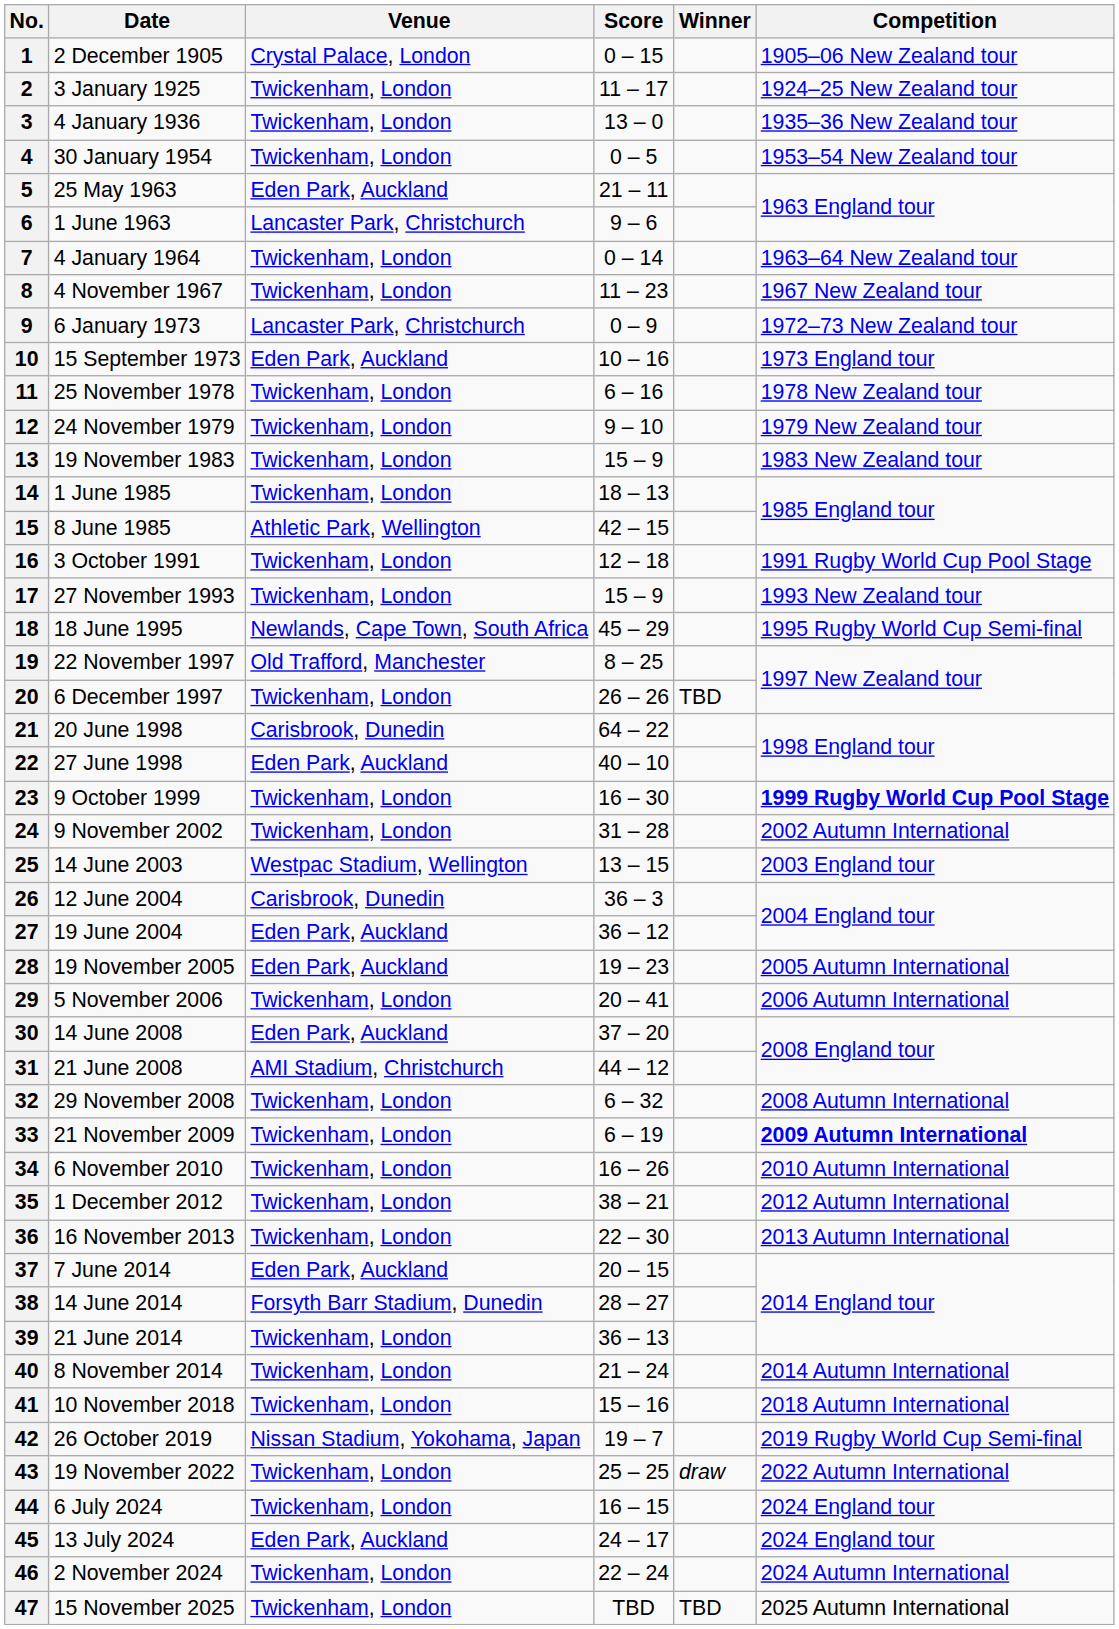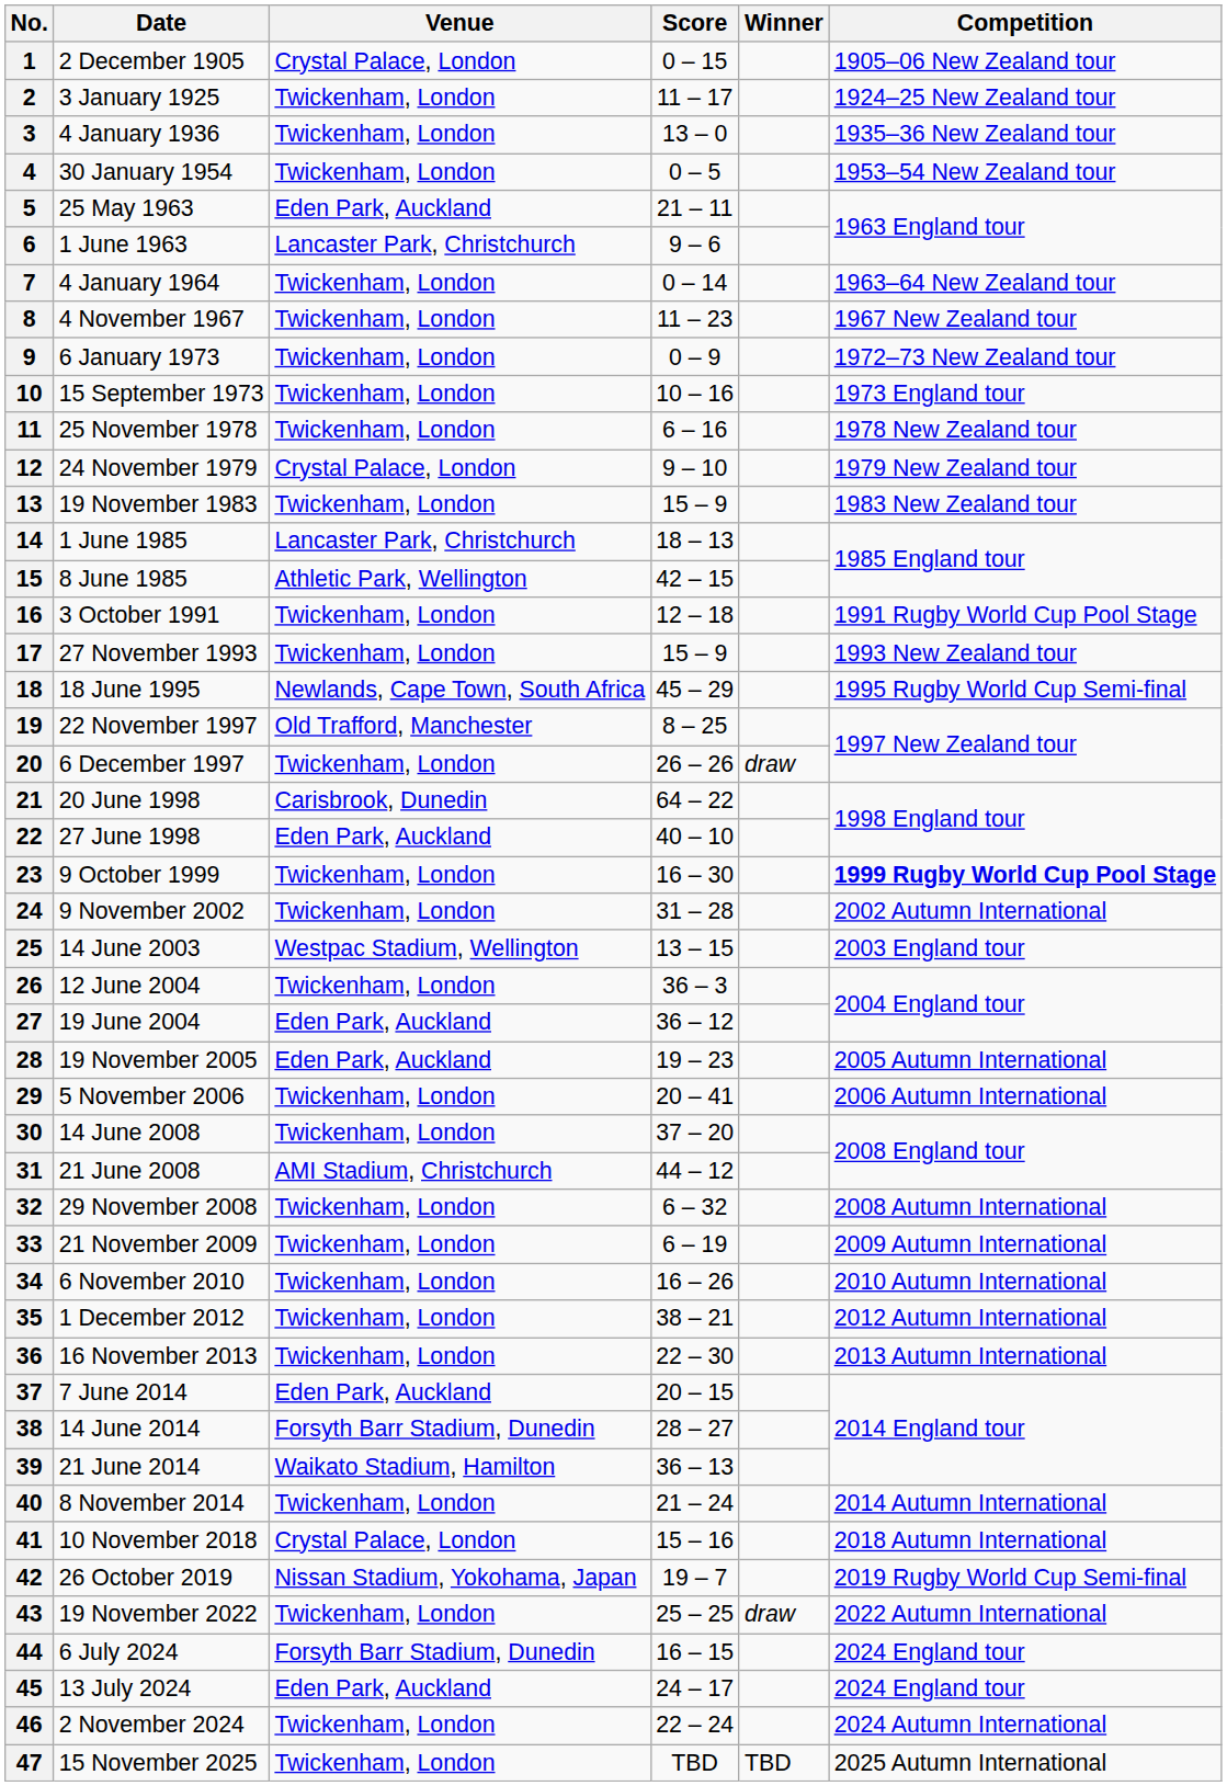 <table class="wikitable sortable">
 <tr>
 <th scope="col">No.</th>
 <th scope="col">Date</th>
 <th scope="col">Venue</th>
 <th scope="col">Score</th>
 <th scope="col">Winner</th>
 <th>Competition</th>
 </tr>
 <tr>
 <th scope="row">1</th>
 <td>2 December 1905</td>
 <td><a href='#'>Crystal Palace</a>, <a href='#'>London</a></td>
 <td style="text-align:center;">0 – 15</td>
 <td></td>
 <td><a href='#'>1905–06 New Zealand tour</a></td>
 </tr>
 <tr>
 <th scope="row">2</th>
 <td>3 January 1925</td>
 <td><a href='#'>Twickenham</a>, <a href='#'>London</a></td>
 <td style="text-align:center;">11 – 17</td>
 <td></td>
 <td><a href='#'>1924–25 New Zealand tour</a></td>
 </tr>
 <tr>
 <th scope="row">3</th>
 <td>4 January 1936</td>
 <td><a href='#'>Twickenham</a>, <a href='#'>London</a></td>
 <td style="text-align:center;">13 – 0</td>
 <td></td>
 <td><a href='#'>1935–36 New Zealand tour</a></td>
 </tr>
 <tr>
 <th scope="row">4</th>
 <td>30 January 1954</td>
 <td><a href='#'>Twickenham</a>, <a href='#'>London</a></td>
 <td style="text-align:center;">0 – 5</td>
 <td></td>
 <td><a href='#'>1953–54 New Zealand tour</a></td>
 </tr>
 <tr>
 <th scope="row">5</th>
 <td>25 May 1963</td>
 <td><a href='#'>Eden Park</a>, <a href='#'>Auckland</a></td>
 <td style="text-align:center;">21 – 11</td>
 <td></td>
 <td rowspan="2"><a href='#'>1963 England tour</a></td>
 </tr>
 <tr>
 <th scope="row">6</th>
 <td>1 June 1963</td>
 <td><a href='#'>Lancaster Park</a>, <a href='#'>Christchurch</a></td>
 <td style="text-align:center;">9 – 6</td>
 <td></td>
 </tr>
 <tr>
 <th scope="row">7</th>
 <td>4 January 1964</td>
 <td><a href='#'>Twickenham</a>, <a href='#'>London</a></td>
 <td style="text-align:center;">0 – 14</td>
 <td></td>
 <td><a href='#'>1963–64 New Zealand tour</a></td>
 </tr>
 <tr>
 <th scope="row">8</th>
 <td>4 November 1967</td>
 <td><a href='#'>Twickenham</a>, <a href='#'>London</a></td>
 <td style="text-align:center;">11 – 23</td>
 <td></td>
 <td><a href='#'>1967 New Zealand tour</a></td>
 </tr>
 <tr>
 <th scope="row">9</th>
 <td>6 January 1973</td>
-<td><a href='#'>Lancaster Park</a>, <a href='#'>Christchurch</a></td>
+<td><a href='#'>Twickenham</a>, <a href='#'>London</a></td>
 <td style="text-align:center;">0 – 9</td>
 <td></td>
 <td><a href='#'>1972–73 New Zealand tour</a></td>
 </tr>
 <tr>
 <th scope="row">10</th>
 <td>15 September 1973</td>
-<td><a href='#'>Eden Park</a>, <a href='#'>Auckland</a></td>
+<td><a href='#'>Twickenham</a>, <a href='#'>London</a></td>
 <td style="text-align:center;">10 – 16</td>
 <td></td>
 <td><a href='#'>1973 England tour</a></td>
 </tr>
 <tr>
 <th scope="row">11</th>
 <td>25 November 1978</td>
 <td><a href='#'>Twickenham</a>, <a href='#'>London</a></td>
 <td style="text-align:center;">6 – 16</td>
 <td></td>
 <td><a href='#'>1978 New Zealand tour</a></td>
 </tr>
 <tr>
 <th scope="row">12</th>
 <td>24 November 1979</td>
-<td><a href='#'>Twickenham</a>, <a href='#'>London</a></td>
+<td><a href='#'>Crystal Palace</a>, <a href='#'>London</a></td>
 <td style="text-align:center;">9 – 10</td>
 <td></td>
 <td><a href='#'>1979 New Zealand tour</a></td>
 </tr>
 <tr>
 <th scope="row">13</th>
 <td>19 November 1983</td>
 <td><a href='#'>Twickenham</a>, <a href='#'>London</a></td>
 <td style="text-align:center;">15 – 9</td>
 <td></td>
 <td><a href='#'>1983 New Zealand tour</a></td>
 </tr>
 <tr>
 <th scope="row">14</th>
 <td>1 June 1985</td>
-<td><a href='#'>Twickenham</a>, <a href='#'>London</a></td>
+<td><a href='#'>Lancaster Park</a>, <a href='#'>Christchurch</a></td>
 <td style="text-align:center;">18 – 13</td>
 <td></td>
 <td rowspan="2"><a href='#'>1985 England tour</a></td>
 </tr>
 <tr>
 <th scope="row">15</th>
 <td>8 June 1985</td>
 <td><a href='#'>Athletic Park</a>, <a href='#'>Wellington</a></td>
 <td style="text-align:center;">42 – 15</td>
 <td></td>
 </tr>
 <tr>
 <th scope="row">16</th>
 <td>3 October 1991</td>
 <td><a href='#'>Twickenham</a>, <a href='#'>London</a></td>
 <td style="text-align:center;">12 – 18</td>
 <td></td>
 <td><a href='#'>1991 Rugby World Cup Pool Stage</a></td>
 </tr>
 <tr>
 <th scope="row">17</th>
 <td>27 November 1993</td>
 <td><a href='#'>Twickenham</a>, <a href='#'>London</a></td>
 <td style="text-align:center;">15 – 9</td>
 <td></td>
 <td><a href='#'>1993 New Zealand tour</a></td>
 </tr>
 <tr>
 <th scope="row">18</th>
 <td>18 June 1995</td>
 <td><a href='#'>Newlands</a>, <a href='#'>Cape Town</a>, <a href='#'>South Africa</a></td>
 <td style="text-align:center;">45 – 29</td>
 <td></td>
 <td><a href='#'>1995 Rugby World Cup Semi-final</a></td>
 </tr>
 <tr>
 <th scope="row">19</th>
 <td>22 November 1997</td>
 <td><a href='#'>Old Trafford</a>, <a href='#'>Manchester</a></td>
 <td style="text-align:center;">8 – 25</td>
 <td></td>
 <td rowspan = "2"><a href='#'>1997 New Zealand tour</a></td>
 </tr>
 <tr>
 <th scope="row">20</th>
 <td>6 December 1997</td>
 <td><a href='#'>Twickenham</a>, <a href='#'>London</a></td>
 <td style="text-align:center;">26 – 26</td>
-<td>TBD</td>
+<td> <em>draw</em></td>
 </tr>
 <tr>
 <th scope="row">21</th>
 <td>20 June 1998</td>
 <td><a href='#'>Carisbrook</a>, <a href='#'>Dunedin</a></td>
 <td style="text-align:center;">64 – 22</td>
 <td></td>
 <td rowspan="2"><a href='#'>1998 England tour</a></td>
 </tr>
 <tr>
 <th scope="row">22</th>
 <td>27 June 1998</td>
 <td><a href='#'>Eden Park</a>, <a href='#'>Auckland</a></td>
 <td style="text-align:center;">40 – 10</td>
 <td></td>
 </tr>
 <tr>
 <th scope="row">23</th>
 <td>9 October 1999</td>
 <td><a href='#'>Twickenham</a>, <a href='#'>London</a></td>
 <td style="text-align:center;">16 – 30</td>
 <td></td>
 <td><strong><a href='#'>1999 Rugby World Cup Pool Stage</a></strong></td>
 </tr>
 <tr>
 <th scope="row">24</th>
 <td>9 November 2002</td>
 <td><a href='#'>Twickenham</a>, <a href='#'>London</a></td>
 <td style="text-align:center;">31 – 28</td>
 <td></td>
 <td><a href='#'>2002 Autumn International</a></td>
 </tr>
 <tr>
 <th scope="row">25</th>
 <td>14 June 2003</td>
 <td><a href='#'>Westpac Stadium</a>, <a href='#'>Wellington</a></td>
 <td style="text-align:center;">13 – 15</td>
 <td></td>
 <td><a href='#'>2003 England tour</a></td>
 </tr>
 <tr>
 <th scope="row">26</th>
 <td>12 June 2004</td>
-<td><a href='#'>Carisbrook</a>, <a href='#'>Dunedin</a></td>
+<td><a href='#'>Twickenham</a>, <a href='#'>London</a></td>
 <td style="text-align:center;">36 – 3</td>
 <td></td>
 <td rowspan="2"><a href='#'>2004 England tour</a></td>
 </tr>
 <tr>
 <th scope="row">27</th>
 <td>19 June 2004</td>
 <td><a href='#'>Eden Park</a>, <a href='#'>Auckland</a></td>
 <td style="text-align:center;">36 – 12</td>
 <td></td>
 </tr>
 <tr>
 <th scope="row">28</th>
 <td>19 November 2005</td>
 <td><a href='#'>Eden Park</a>, <a href='#'>Auckland</a></td>
 <td style="text-align:center;">19 – 23</td>
 <td></td>
 <td><a href='#'>2005 Autumn International</a></td>
 </tr>
 <tr>
 <th scope="row">29</th>
 <td>5 November 2006</td>
 <td><a href='#'>Twickenham</a>, <a href='#'>London</a></td>
 <td style="text-align:center;">20 – 41</td>
 <td></td>
 <td><a href='#'>2006 Autumn International</a></td>
 </tr>
 <tr>
 <th scope="row">30</th>
 <td>14 June 2008</td>
-<td><a href='#'>Eden Park</a>, <a href='#'>Auckland</a></td>
+<td><a href='#'>Twickenham</a>, <a href='#'>London</a></td>
 <td style="text-align:center;">37 – 20</td>
 <td></td>
 <td rowspan=2><a href='#'>2008 England tour</a></td>
 </tr>
 <tr>
 <th scope="row">31</th>
 <td>21 June 2008</td>
 <td><a href='#'>AMI Stadium</a>, <a href='#'>Christchurch</a></td>
 <td style="text-align:center;">44 – 12</td>
 <td></td>
 </tr>
 <tr>
 <th scope="row">32</th>
 <td>29 November 2008</td>
 <td><a href='#'>Twickenham</a>, <a href='#'>London</a></td>
 <td style="text-align:center;">6 – 32</td>
 <td></td>
 <td><a href='#'>2008 Autumn International</a></td>
 </tr>
 <tr>
 <th scope="row">33</th>
 <td>21 November 2009</td>
 <td><a href='#'>Twickenham</a>, <a href='#'>London</a></td>
 <td style="text-align:center;">6 – 19</td>
 <td></td>
-<td><strong><a href='#'>2009 Autumn International</a></strong></td>
+<td><a href='#'>2009 Autumn International</a></td>
 </tr>
 <tr>
 <th scope="row">34</th>
 <td>6 November 2010</td>
 <td><a href='#'>Twickenham</a>, <a href='#'>London</a></td>
 <td style="text-align:center;">16 – 26</td>
 <td></td>
 <td><a href='#'>2010 Autumn International</a></td>
 </tr>
 <tr>
 <th scope="row">35</th>
 <td>1 December 2012</td>
 <td><a href='#'>Twickenham</a>, <a href='#'>London</a></td>
 <td style="text-align:center;">38 – 21</td>
 <td></td>
 <td><a href='#'>2012 Autumn International</a></td>
 </tr>
 <tr>
 <th scope="row">36</th>
 <td>16 November 2013</td>
 <td><a href='#'>Twickenham</a>, <a href='#'>London</a></td>
 <td style="text-align:center;">22 – 30</td>
 <td></td>
 <td><a href='#'>2013 Autumn International</a></td>
 </tr>
 <tr>
 <th scope="row">37</th>
 <td>7 June 2014</td>
 <td><a href='#'>Eden Park</a>, <a href='#'>Auckland</a></td>
 <td style="text-align:center;">20 – 15</td>
 <td></td>
 <td rowspan=3><a href='#'>2014 England tour</a></td>
 </tr>
 <tr>
 <th scope="row">38</th>
 <td>14 June 2014</td>
 <td><a href='#'>Forsyth Barr Stadium</a>, <a href='#'>Dunedin</a></td>
 <td style="text-align:center;">28 – 27</td>
 <td></td>
 </tr>
 <tr>
 <th scope="row">39</th>
 <td>21 June 2014</td>
-<td><a href='#'>Twickenham</a>, <a href='#'>London</a></td>
+<td><a href='#'>Waikato Stadium</a>, <a href='#'>Hamilton</a></td>
 <td style="text-align:center;">36 – 13</td>
 <td></td>
 </tr>
 <tr>
 <th scope="row">40</th>
 <td>8 November 2014</td>
 <td><a href='#'>Twickenham</a>, <a href='#'>London</a></td>
 <td style="text-align:center;">21 – 24</td>
 <td></td>
 <td><a href='#'>2014 Autumn International</a></td>
 </tr>
 <tr>
 <th scope="row">41</th>
 <td>10 November 2018</td>
-<td><a href='#'>Twickenham</a>, <a href='#'>London</a></td>
+<td><a href='#'>Crystal Palace</a>, <a href='#'>London</a></td>
 <td style="text-align:center;">15 – 16</td>
 <td></td>
 <td><a href='#'>2018 Autumn International</a></td>
 </tr>
 <tr>
 <th scope="row">42</th>
 <td>26 October 2019</td>
 <td><a href='#'>Nissan Stadium</a>, <a href='#'>Yokohama</a>, <a href='#'>Japan</a></td>
 <td style="text-align:center;">19 – 7</td>
 <td></td>
 <td><a href='#'>2019 Rugby World Cup Semi-final</a></td>
 </tr>
 <tr>
 <th scope="row">43</th>
 <td>19 November 2022</td>
 <td><a href='#'>Twickenham</a>, <a href='#'>London</a></td>
 <td style="text-align:center;">25 – 25</td>
 <td> <em>draw</em></td>
 <td><a href='#'>2022 Autumn International</a></td>
 </tr>
 <tr>
 <th scope="row">44</th>
 <td>6 July 2024</td>
-<td><a href='#'>Twickenham</a>, <a href='#'>London</a></td>
+<td><a href='#'>Forsyth Barr Stadium</a>, <a href='#'>Dunedin</a></td>
 <td style="text-align:center;">16 – 15</td>
 <td></td>
 <td><a href='#'>2024 England tour</a></td>
 </tr>
 <tr>
 <th scope="row">45</th>
 <td>13 July 2024</td>
 <td><a href='#'>Eden Park</a>, <a href='#'>Auckland</a></td>
 <td style="text-align:center;">24 – 17</td>
 <td></td>
 <td><a href='#'>2024 England tour</a></td>
 </tr>
 <tr>
 <th scope="row">46</th>
 <td>2 November 2024</td>
 <td><a href='#'>Twickenham</a>, <a href='#'>London</a></td>
 <td style="text-align:center;">22 – 24</td>
 <td></td>
 <td><a href='#'>2024 Autumn International</a></td>
 </tr>
 <tr>
 <th scope="row">47</th>
 <td>15 November 2025</td>
 <td><a href='#'>Twickenham</a>, <a href='#'>London</a></td>
 <td style="text-align:center;">TBD</td>
 <td>TBD</td>
 <td>2025 Autumn International</td>
 </tr>
 </table>
